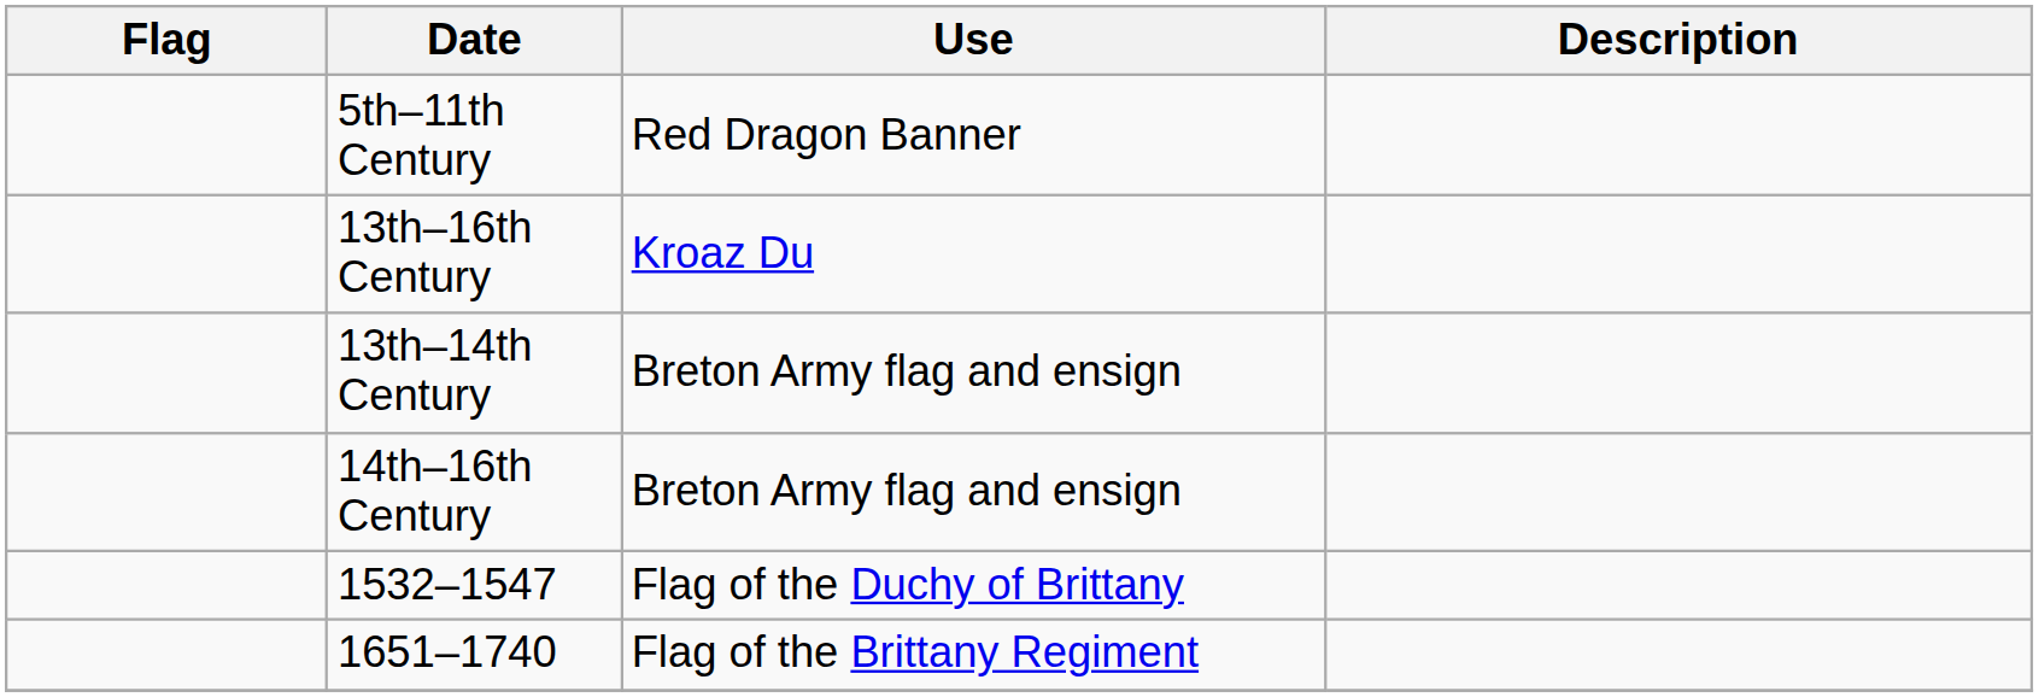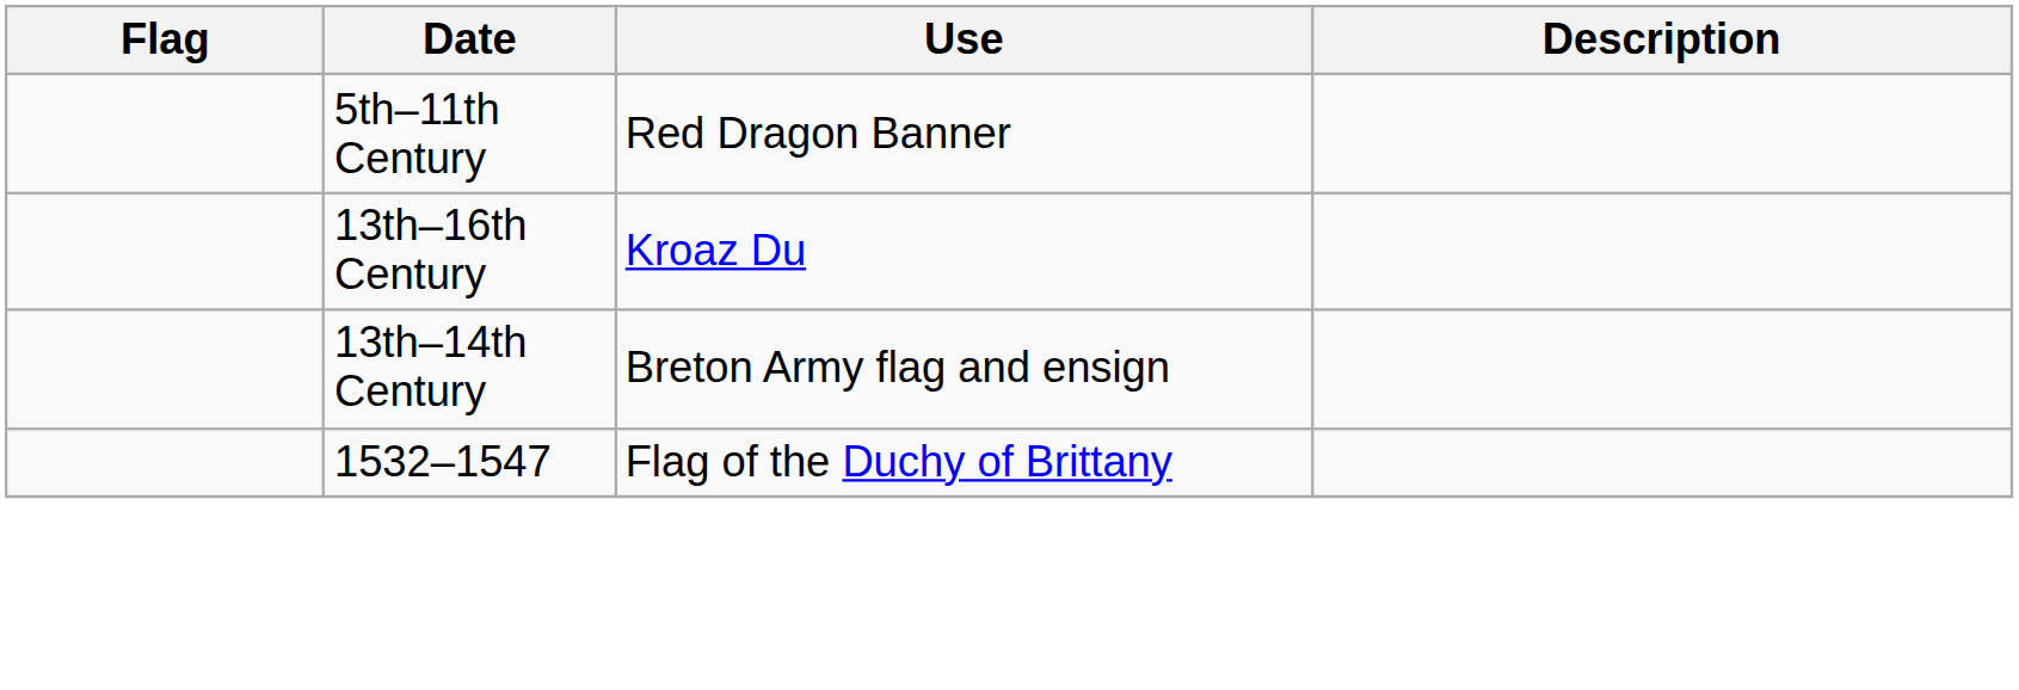 <table class="wikitable">
 <tr style="background:#efefef;">
 <th style="width:110px;">Flag</th>
 <th style="width:100px;">Date</th>
 <th style="width:250px;">Use</th>
 <th style="width:250px;">Description</th>
 </tr>
 <tr>
 <td></td>
 <td>5th–11th Century</td>
 <td>Red Dragon Banner</td>
 <td></td>
 </tr>
 <tr>
 <td></td>
 <td>13th–16th Century</td>
 <td><a href='#'>Kroaz Du</a></td>
 <td></td>
 </tr>
 <tr>
 <td></td>
 <td>13th–14th Century</td>
 <td>Breton Army flag and ensign</td>
 <td></td>
 </tr>
 <tr>
 <td></td>
-<td>14th–16th Century</td>
-<td>Breton Army flag and ensign</td>
-<td></td>
-</tr>
-<tr>
-<td></td>
 <td>1532–1547</td>
 <td>Flag of the <a href='#'>Duchy of Brittany</a></td>
 <td></td>
 </tr>
 <tr>
-<td></td>
-<td>1651–1740</td>
-<td>Flag of the <a href='#'>Brittany Regiment</a></td>
-<td></td>
-</tr>
-<tr>
 </tr>
 </table>
